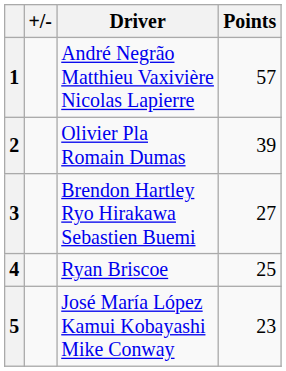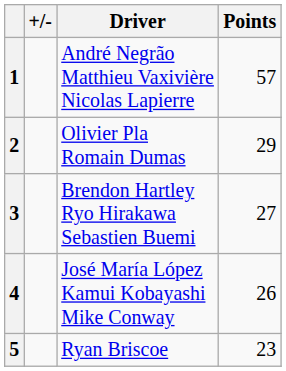 <table class="wikitable" style="font-size:95%;">
 <tr>
 <th scope="col"></th>
 <th scope="col">+/-</th>
 <th scope="col">Driver</th>
 <th scope="col">Points</th>
 </tr>
 <tr>
 <th align="center">1</th>
 <td align="left"></td>
 <td> <a href='#'>André Negrão</a><br> <a href='#'>Matthieu Vaxivière</a><br> <a href='#'>Nicolas Lapierre</a></td>
 <td align="right">57</td>
 </tr>
 <tr>
 <th align="center">2</th>
 <td align="left"></td>
 <td> <a href='#'>Olivier Pla</a><br> <a href='#'>Romain Dumas</a></td>
-<td align="right">39</td>
+<td align="right">29</td>
 </tr>
 <tr>
 <th align="center">3</th>
 <td align="left"></td>
 <td> <a href='#'>Brendon Hartley</a><br> <a href='#'>Ryo Hirakawa</a><br> <a href='#'>Sebastien Buemi</a></td>
 <td align="right">27</td>
 </tr>
 <tr>
 <th align="center">4</th>
 <td align="left"></td>
-<td> <a href='#'>Ryan Briscoe</a></td>
-<td align="right">25</td>
+<td> <a href='#'>José María López</a><br> <a href='#'>Kamui Kobayashi</a><br> <a href='#'>Mike Conway</a></td>
+<td align="right">26</td>
 </tr>
 <tr>
 <th align="center">5</th>
 <td align="left"></td>
-<td> <a href='#'>José María López</a><br> <a href='#'>Kamui Kobayashi</a><br> <a href='#'>Mike Conway</a></td>
+<td> <a href='#'>Ryan Briscoe</a></td>
 <td align="right">23</td>
 </tr>
 </table>
